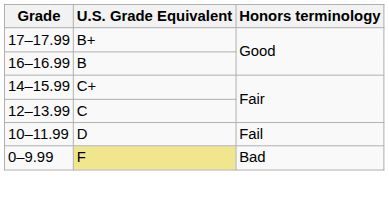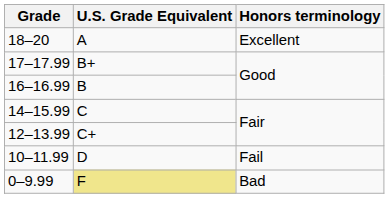 <table class="wikitable">
 <tr>
 <th>Grade</th>
 <th>U.S. Grade Equivalent</th>
 <th>Honors terminology</th>
+</tr>
+<tr>
+<td>18–20</td>
+<td>A</td>
+<td>Excellent</td>
 </tr>
 <tr>
 <td>17–17.99</td>
 <td>B+</td>
 <td rowspan="2">Good</td>
 </tr>
 <tr>
 <td>16–16.99</td>
 <td>B</td>
 </tr>
 <tr>
 <td>14–15.99</td>
-<td>C+</td>
+<td>C</td>
 <td rowspan="2">Fair</td>
 </tr>
 <tr>
 <td>12–13.99</td>
-<td>C</td>
+<td>C+</td>
 </tr>
 <tr>
 <td>10–11.99</td>
 <td>D</td>
 <td>Fail</td>
 </tr>
 <tr>
 <td>0–9.99</td>
 <td style="background: khaki;">F</td>
 <td>Bad</td>
 </tr>
 </table>
